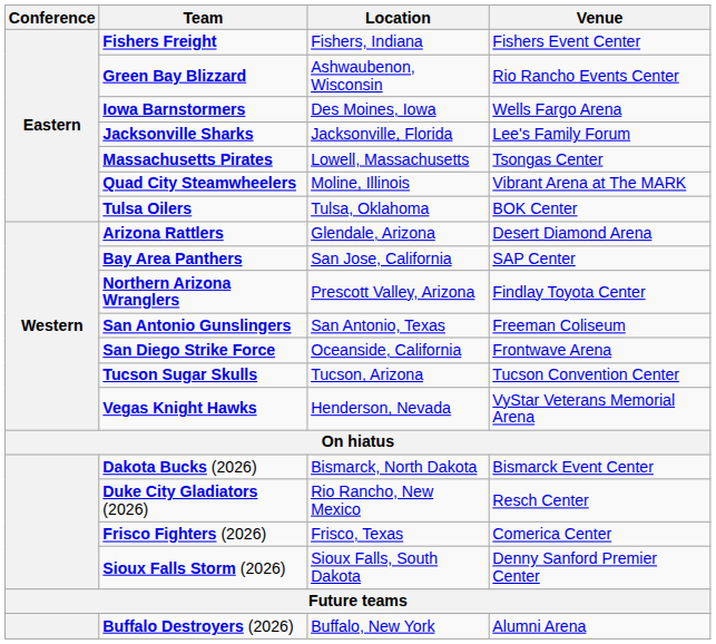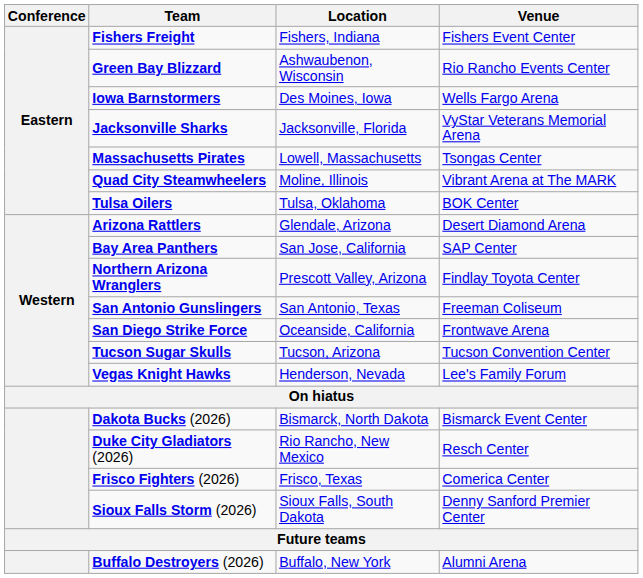 <table class="wikitable" style="font-size:85%">
 <tr>
 <th>Conference</th>
 <th>Team</th>
 <th>Location</th>
 <th>Venue</th>
 </tr>
 <tr>
 <th rowspan="7">Eastern</th>
 <td><strong><a href='#'>Fishers Freight</a></strong></td>
 <td><a href='#'>Fishers, Indiana</a></td>
 <td><a href='#'>Fishers Event Center</a></td>
 </tr>
 <tr>
 <td><strong><a href='#'>Green Bay Blizzard</a></strong></td>
 <td><a href='#'>Ashwaubenon, Wisconsin</a></td>
 <td><a href='#'>Rio Rancho Events Center</a></td>
 </tr>
 <tr>
 <td><strong><a href='#'>Iowa Barnstormers</a></strong></td>
 <td><a href='#'>Des Moines, Iowa</a></td>
 <td><a href='#'>Wells Fargo Arena</a></td>
 </tr>
 <tr>
 <td><strong><a href='#'>Jacksonville Sharks</a></strong></td>
 <td><a href='#'>Jacksonville, Florida</a></td>
-<td><a href='#'>Lee's Family Forum</a></td>
+<td><a href='#'>VyStar Veterans Memorial Arena</a></td>
 </tr>
 <tr>
 <td><strong><a href='#'>Massachusetts Pirates</a></strong></td>
 <td><a href='#'>Lowell, Massachusetts</a></td>
 <td><a href='#'>Tsongas Center</a></td>
 </tr>
 <tr>
 <td><strong><a href='#'>Quad City Steamwheelers</a></strong></td>
 <td><a href='#'>Moline, Illinois</a></td>
 <td><a href='#'>Vibrant Arena at The MARK</a></td>
 </tr>
 <tr>
 <td><strong><a href='#'>Tulsa Oilers</a></strong></td>
 <td><a href='#'>Tulsa, Oklahoma</a></td>
 <td><a href='#'>BOK Center</a></td>
 </tr>
 <tr>
 <th rowspan="7">Western</th>
 <td><strong><a href='#'>Arizona Rattlers</a></strong></td>
 <td><a href='#'>Glendale, Arizona</a></td>
 <td><a href='#'>Desert Diamond Arena</a></td>
 </tr>
 <tr>
 <td><strong><a href='#'>Bay Area Panthers</a></strong></td>
 <td><a href='#'>San Jose, California</a></td>
 <td><a href='#'>SAP Center</a></td>
 </tr>
 <tr>
 <td><strong><a href='#'>Northern Arizona Wranglers</a></strong></td>
 <td><a href='#'>Prescott Valley, Arizona</a></td>
 <td><a href='#'>Findlay Toyota Center</a></td>
 </tr>
 <tr>
 <td><strong><a href='#'>San Antonio Gunslingers</a></strong></td>
 <td><a href='#'>San Antonio, Texas</a></td>
 <td><a href='#'>Freeman Coliseum</a></td>
 </tr>
 <tr>
 <td><strong><a href='#'>San Diego Strike Force</a></strong></td>
 <td><a href='#'>Oceanside, California</a></td>
 <td><a href='#'>Frontwave Arena</a></td>
 </tr>
 <tr>
 <td><strong><a href='#'>Tucson Sugar Skulls</a></strong></td>
 <td><a href='#'>Tucson, Arizona</a></td>
 <td><a href='#'>Tucson Convention Center</a></td>
 </tr>
 <tr>
 <td><strong><a href='#'>Vegas Knight Hawks</a></strong></td>
 <td><a href='#'>Henderson, Nevada</a></td>
-<td><a href='#'>VyStar Veterans Memorial Arena</a></td>
+<td><a href='#'>Lee's Family Forum</a></td>
 </tr>
 <tr>
 <th colspan="4">On hiatus</th>
 </tr>
 <tr>
 <th rowspan="4"></th>
 <td><strong><a href='#'>Dakota Bucks</a></strong> (2026)</td>
 <td><a href='#'>Bismarck, North Dakota</a></td>
 <td><a href='#'>Bismarck Event Center</a></td>
 </tr>
 <tr>
 <td><strong><a href='#'>Duke City Gladiators</a></strong> (2026)</td>
 <td><a href='#'>Rio Rancho, New Mexico</a></td>
 <td><a href='#'>Resch Center</a></td>
 </tr>
 <tr>
 <td><strong><a href='#'>Frisco Fighters</a></strong> (2026)</td>
 <td><a href='#'>Frisco, Texas</a></td>
 <td><a href='#'>Comerica Center</a></td>
 </tr>
 <tr>
 <td><strong><a href='#'>Sioux Falls Storm</a></strong> (2026)</td>
 <td><a href='#'>Sioux Falls, South Dakota</a></td>
 <td><a href='#'>Denny Sanford Premier Center</a></td>
 </tr>
 <tr>
 <th colspan="4">Future teams</th>
 </tr>
 <tr>
 <th rowspan="1"></th>
 <td><strong><a href='#'>Buffalo Destroyers</a></strong> (2026)</td>
 <td><a href='#'>Buffalo, New York</a></td>
 <td><a href='#'>Alumni Arena</a></td>
 </tr>
 </table>
